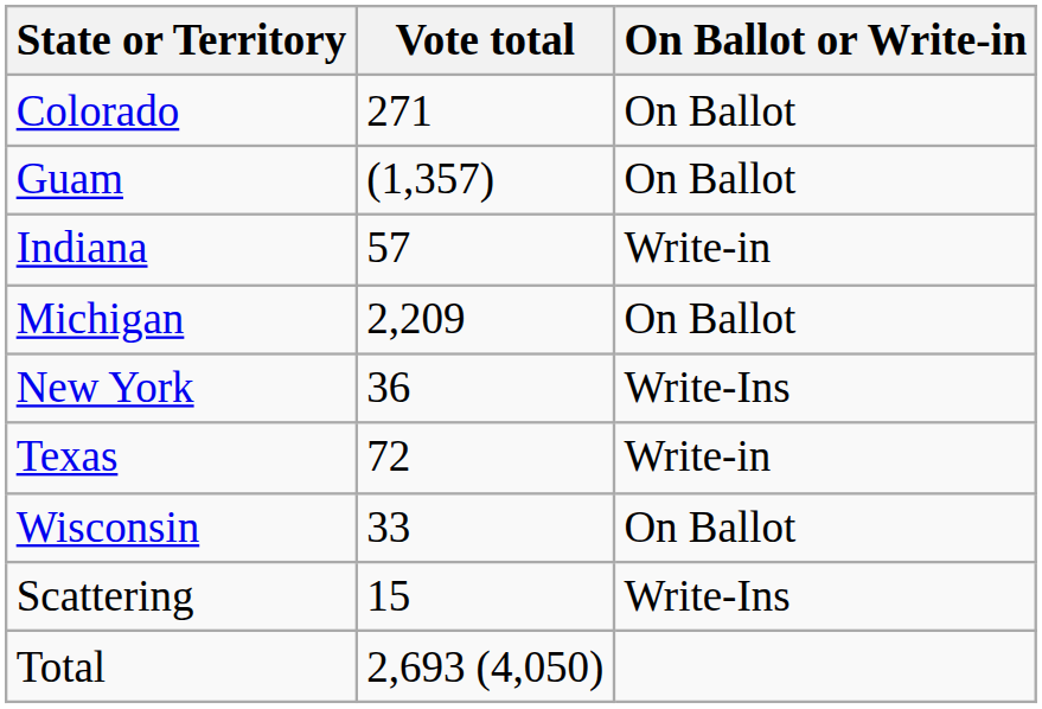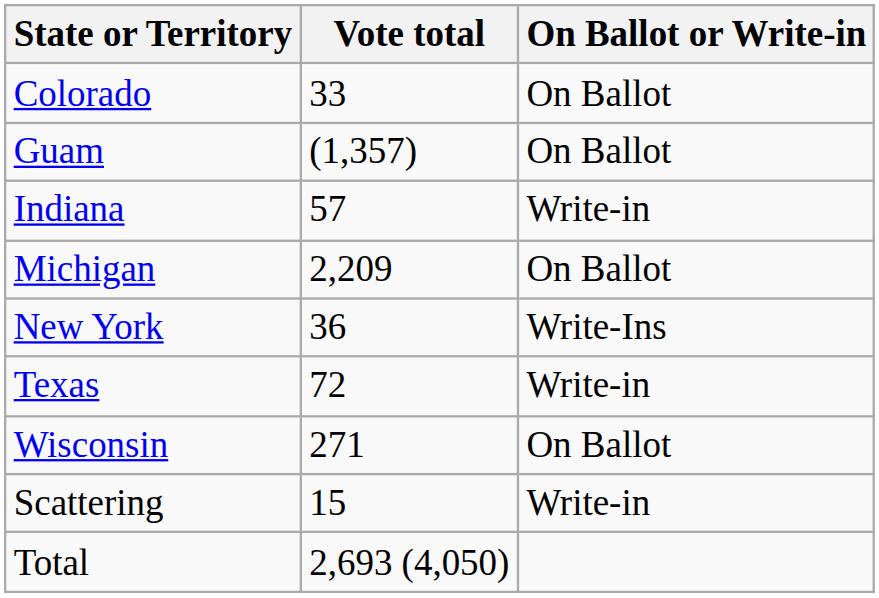 <table class="wikitable">
 <tr>
 <th>State or Territory</th>
 <th>Vote total</th>
 <th>On Ballot or Write-in</th>
 </tr>
 <tr>
 <td><a href='#'>Colorado</a></td>
-<td>271</td>
+<td>33</td>
 <td>On Ballot</td>
 </tr>
 <tr>
 <td><a href='#'>Guam</a></td>
 <td>(1,357)</td>
 <td>On Ballot</td>
 </tr>
 <tr>
 <td><a href='#'>Indiana</a></td>
 <td>57</td>
 <td>Write-in</td>
 </tr>
 <tr>
 <td><a href='#'>Michigan</a></td>
 <td>2,209</td>
 <td>On Ballot</td>
 </tr>
 <tr>
 <td><a href='#'>New York</a></td>
 <td>36</td>
 <td>Write-Ins</td>
 </tr>
 <tr>
 <td><a href='#'>Texas</a></td>
 <td>72</td>
 <td>Write-in</td>
 </tr>
 <tr>
 <td><a href='#'>Wisconsin</a></td>
-<td>33</td>
+<td>271</td>
 <td>On Ballot</td>
 </tr>
 <tr>
 <td>Scattering</td>
 <td>15</td>
-<td>Write-Ins</td>
+<td>Write-in</td>
 </tr>
 <tr>
 <td>Total</td>
 <td>2,693 (4,050)</td>
 <td></td>
 </tr>
 </table>
